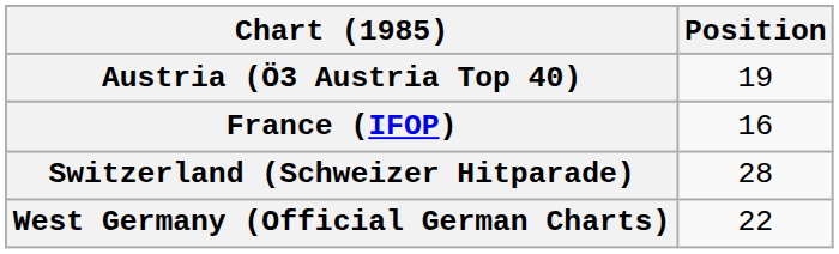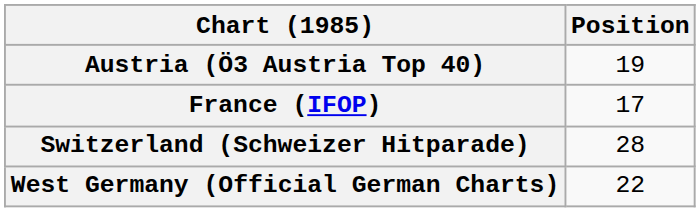 <table class="wikitable sortable plainrowheaders" style="text-align:center">
 <tr>
 <th scope="col">Chart (1985)</th>
 <th scope="col">Position</th>
 </tr>
 <tr>
 <th scope="row">Austria (Ö3 Austria Top 40)</th>
 <td>19</td>
 </tr>
 <tr>
 <th scope="row">France (<a href='#'>IFOP</a>)</th>
-<td>16</td>
+<td>17</td>
 </tr>
 <tr>
 <th scope="row">Switzerland (Schweizer Hitparade)</th>
 <td>28</td>
 </tr>
 <tr>
 <th scope="row">West Germany (Official German Charts)</th>
 <td>22</td>
 </tr>
 </table>
